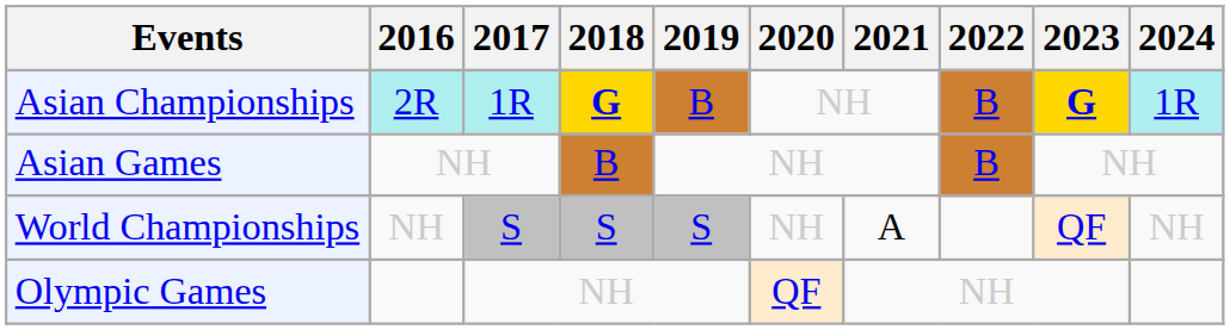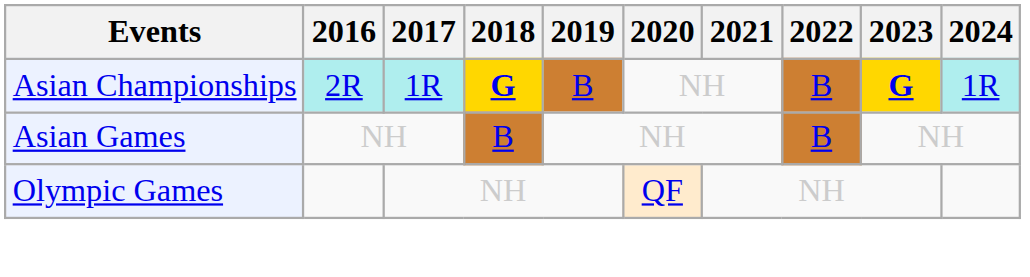 <table class="wikitable" style="font-size: 90%; text-align:center">
 <tr>
 <th>Events</th>
 <th>2016</th>
 <th>2017</th>
 <th>2018</th>
 <th>2019</th>
 <th>2020</th>
 <th>2021</th>
 <th>2022</th>
 <th>2023</th>
 <th>2024</th>
 </tr>
 <tr>
 <td bgcolor="#ECF2FF"; align="left"><a href='#'>Asian Championships</a></td>
 <td bgcolor=AFEEEE><a href='#'>2R</a></td>
 <td bgcolor=AFEEEE><a href='#'>1R</a></td>
 <td bgcolor=gold><strong><a href='#'>G</a></strong></td>
 <td bgcolor=CD7F32><a href='#'>B</a></td>
 <td colspan="2" style=color:#ccc>NH</td>
 <td bgcolor=CD7F32><a href='#'>B</a></td>
 <td bgcolor=gold><a href='#'><strong>G</strong></a></td>
 <td bgcolor=AFEEEE><a href='#'>1R</a></td>
 </tr>
 <tr>
 <td bgcolor="#ECF2FF"; align="left"><a href='#'>Asian Games</a></td>
 <td colspan="2" style=color:#ccc>NH</td>
 <td bgcolor=CD7F32><a href='#'>B</a></td>
 <td colspan="3" style=color:#ccc>NH</td>
 <td bgcolor=CD7F32><a href='#'>B</a></td>
 <td colspan="2" style=color:#ccc>NH</td>
 </tr>
 <tr>
-<td bgcolor="#ECF2FF"; align="left"><a href='#'>World Championships</a></td>
-<td style=color:#ccc>NH</td>
-<td bgcolor=silver><a href='#'>S</a></td>
-<td bgcolor=silver><a href='#'>S</a></td>
-<td bgcolor=silver><a href='#'>S</a></td>
-<td style=color:#ccc>NH</td>
-<td>A</td>
-<td><a href='#'></a></td>
-<td bgcolor=FFEBCD><a href='#'>QF</a></td>
-<td style=color:#ccc>NH</td>
-</tr>
-<tr>
 <td bgcolor="#ECF2FF"; align="left"><a href='#'>Olympic Games</a></td>
 <td></td>
 <td colspan="3" style=color:#ccc>NH</td>
 <td bgcolor=FFEBCD><a href='#'>QF</a></td>
 <td colspan="3" style=color:#ccc>NH</td>
 <td></td>
 </tr>
 </table>
